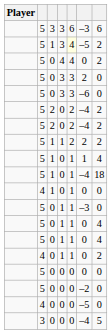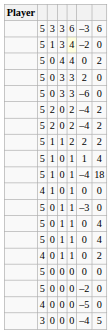 <table class="wikitable sortable" style="text-align:center;">
 <tr>
 <th>Player</th>
 <th></th>
 <th></th>
 <th></th>
 <th></th>
 <th data-sort-type="number"></th>
 <th></th>
 </tr>
 <tr>
 <td></td>
 <td>5</td>
 <td>3</td>
 <td>3</td>
 <td>6</td>
 <td>–3</td>
 <td>6</td>
 </tr>
 <tr>
 <td></td>
 <td>5</td>
 <td>1</td>
 <td>3</td>
 <td style="background: lightyellow;">4</td>
-<td>–5</td>
-<td>2</td>
+<td>–2</td>
+<td>0</td>
 </tr>
 <tr>
 <td></td>
 <td>5</td>
 <td>0</td>
 <td>4</td>
 <td>4</td>
 <td>0</td>
 <td>2</td>
 </tr>
 <tr>
 <td></td>
 <td>5</td>
 <td>0</td>
 <td>3</td>
 <td>3</td>
 <td>2</td>
 <td>0</td>
 </tr>
 <tr>
 <td></td>
 <td>5</td>
 <td>0</td>
 <td>3</td>
 <td>3</td>
 <td>–6</td>
 <td>0</td>
 </tr>
 <tr>
 <td></td>
 <td>5</td>
 <td>2</td>
 <td>0</td>
 <td>2</td>
 <td>–4</td>
 <td>2</td>
 </tr>
 <tr>
 <td></td>
 <td>5</td>
 <td>2</td>
 <td>0</td>
 <td>2</td>
 <td>–4</td>
 <td>2</td>
 </tr>
 <tr>
 <td></td>
 <td>5</td>
 <td>1</td>
 <td>1</td>
 <td>2</td>
 <td>2</td>
 <td>2</td>
 </tr>
 <tr>
 <td></td>
 <td>5</td>
 <td>1</td>
 <td>0</td>
 <td>1</td>
 <td>1</td>
 <td>4</td>
 </tr>
 <tr>
 <td></td>
 <td>5</td>
 <td>1</td>
 <td>0</td>
 <td>1</td>
 <td>–4</td>
 <td>18</td>
 </tr>
 <tr>
 <td></td>
 <td>4</td>
 <td>1</td>
 <td>0</td>
 <td>1</td>
 <td>0</td>
 <td>0</td>
 </tr>
 <tr>
 <td></td>
 <td>5</td>
 <td>0</td>
 <td>1</td>
 <td>1</td>
 <td>–3</td>
 <td>0</td>
 </tr>
 <tr>
 <td></td>
 <td>5</td>
 <td>0</td>
 <td>1</td>
 <td>1</td>
 <td>0</td>
 <td>4</td>
 </tr>
 <tr>
 <td></td>
 <td>5</td>
 <td>0</td>
 <td>1</td>
 <td>1</td>
 <td>0</td>
 <td>4</td>
 </tr>
 <tr>
 <td></td>
 <td>4</td>
 <td>0</td>
 <td>1</td>
 <td>1</td>
 <td>0</td>
 <td>2</td>
 </tr>
 <tr>
 <td></td>
 <td>5</td>
 <td>0</td>
 <td>0</td>
 <td>0</td>
 <td>0</td>
 <td>0</td>
 </tr>
 <tr>
 <td></td>
 <td>5</td>
 <td>0</td>
 <td>0</td>
 <td>0</td>
 <td>–2</td>
 <td>0</td>
 </tr>
 <tr>
 <td></td>
 <td>4</td>
 <td>0</td>
 <td>0</td>
 <td>0</td>
 <td>–5</td>
 <td>0</td>
 </tr>
 <tr>
 <td></td>
 <td>3</td>
 <td>0</td>
 <td>0</td>
 <td>0</td>
 <td>–4</td>
 <td>5</td>
 </tr>
 </table>
